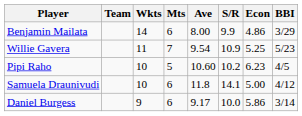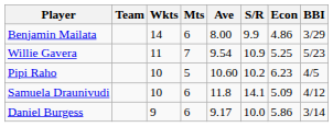 <table class="wikitable">
 <tr>
 <th>Player</th>
 <th>Team</th>
 <th>Wkts</th>
 <th>Mts</th>
 <th>Ave</th>
 <th>S/R</th>
 <th>Econ</th>
 <th>BBI</th>
 </tr>
 <tr>
 <td><a href='#'>Benjamin Mailata</a></td>
 <td></td>
 <td>14</td>
 <td>6</td>
 <td>8.00</td>
 <td>9.9</td>
 <td>4.86</td>
 <td>3/29</td>
 </tr>
 <tr>
 <td><a href='#'>Willie Gavera</a></td>
 <td></td>
 <td>11</td>
 <td>7</td>
 <td>9.54</td>
 <td>10.9</td>
 <td>5.25</td>
 <td>5/23</td>
 </tr>
 <tr>
 <td><a href='#'>Pipi Raho</a></td>
 <td></td>
 <td>10</td>
 <td>5</td>
 <td>10.60</td>
 <td>10.2</td>
 <td>6.23</td>
 <td>4/5</td>
 </tr>
 <tr>
 <td><a href='#'>Samuela Draunivudi</a></td>
 <td></td>
 <td>10</td>
 <td>6</td>
 <td>11.8</td>
 <td>14.1</td>
-<td>5.00</td>
+<td>5.09</td>
 <td>4/12</td>
 </tr>
 <tr>
 <td><a href='#'>Daniel Burgess</a></td>
 <td></td>
 <td>9</td>
 <td>6</td>
 <td>9.17</td>
 <td>10.0</td>
 <td>5.86</td>
 <td>3/14</td>
 </tr>
 </table>
